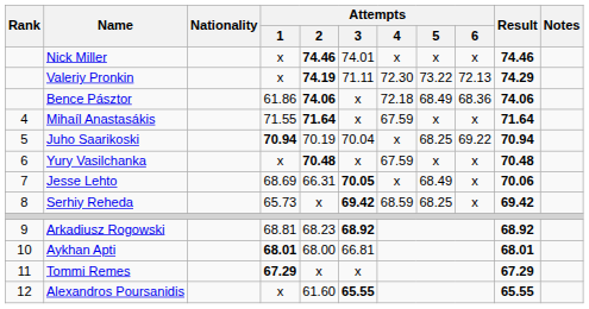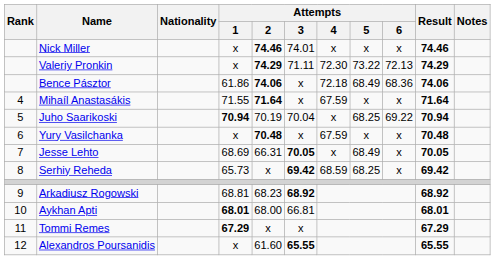 <table class="wikitable sortable" style="text-align:center">
 <tr>
 <th rowspan=2>Rank</th>
 <th rowspan=2>Name</th>
 <th rowspan=2>Nationality</th>
 <th colspan=6>Attempts</th>
 <th rowspan=2>Result</th>
 <th rowspan=2>Notes</th>
 </tr>
 <tr>
 <th>1</th>
 <th>2</th>
 <th>3</th>
 <th>4</th>
 <th>5</th>
 <th>6</th>
 </tr>
 <tr>
 <td></td>
 <td align=left><a href='#'>Nick Miller</a></td>
 <td align=left></td>
 <td>x</td>
 <td><strong>74.46</strong></td>
 <td>74.01</td>
 <td>x</td>
 <td>x</td>
 <td>x</td>
 <td><strong>74.46</strong></td>
 <td></td>
 </tr>
 <tr>
 <td></td>
 <td align=left><a href='#'>Valeriy Pronkin</a></td>
 <td align=left></td>
 <td>x</td>
-<td><strong>74.19</strong></td>
+<td><strong>74.29</strong></td>
 <td>71.11</td>
 <td>72.30</td>
 <td>73.22</td>
 <td>72.13</td>
 <td><strong>74.29</strong></td>
 <td></td>
 </tr>
 <tr>
 <td></td>
 <td align=left><a href='#'>Bence Pásztor</a></td>
 <td align=left></td>
 <td>61.86</td>
 <td><strong>74.06</strong></td>
 <td>x</td>
 <td>72.18</td>
 <td>68.49</td>
 <td>68.36</td>
 <td><strong>74.06</strong></td>
 <td></td>
 </tr>
 <tr>
 <td>4</td>
 <td align=left><a href='#'>Mihaíl Anastasákis</a></td>
 <td align=left></td>
 <td>71.55</td>
 <td><strong>71.64</strong></td>
 <td>x</td>
 <td>67.59</td>
 <td>x</td>
 <td>x</td>
 <td><strong>71.64</strong></td>
 <td></td>
 </tr>
 <tr>
 <td>5</td>
 <td align=left><a href='#'>Juho Saarikoski</a></td>
 <td align=left></td>
 <td><strong>70.94</strong></td>
 <td>70.19</td>
 <td>70.04</td>
 <td>x</td>
 <td>68.25</td>
 <td>69.22</td>
 <td><strong>70.94</strong></td>
 <td></td>
 </tr>
 <tr>
 <td>6</td>
 <td align=left><a href='#'>Yury Vasilchanka</a></td>
 <td align=left></td>
 <td>x</td>
 <td><strong>70.48</strong></td>
 <td>x</td>
 <td>67.59</td>
 <td>x</td>
 <td>x</td>
 <td><strong>70.48</strong></td>
 <td></td>
 </tr>
 <tr>
 <td>7</td>
 <td align=left><a href='#'>Jesse Lehto</a></td>
 <td align=left></td>
 <td>68.69</td>
 <td>66.31</td>
 <td><strong>70.05</strong></td>
 <td>x</td>
 <td>68.49</td>
 <td>x</td>
-<td><strong>70.06</strong></td>
+<td><strong>70.05</strong></td>
 <td></td>
 </tr>
 <tr>
 <td>8</td>
 <td align=left><a href='#'>Serhiy Reheda</a></td>
 <td align=left></td>
 <td>65.73</td>
 <td>x</td>
 <td><strong>69.42</strong></td>
 <td>68.59</td>
 <td>68.25</td>
 <td>x</td>
 <td><strong>69.42</strong></td>
 <td></td>
 </tr>
 <tr>
 <td colspan=11 bgcolor=lightgray></td>
 </tr>
 <tr>
 <td>9</td>
 <td align=left><a href='#'>Arkadiusz Rogowski</a></td>
 <td align=left></td>
 <td>68.81</td>
 <td>68.23</td>
 <td><strong>68.92</strong></td>
 <td colspan=3></td>
 <td><strong>68.92</strong></td>
 <td></td>
 </tr>
 <tr>
 <td>10</td>
 <td align=left><a href='#'>Aykhan Apti</a></td>
 <td align=left></td>
 <td><strong>68.01</strong></td>
 <td>68.00</td>
 <td>66.81</td>
 <td colspan=3></td>
 <td><strong>68.01</strong></td>
 <td></td>
 </tr>
 <tr>
 <td>11</td>
 <td align=left><a href='#'>Tommi Remes</a></td>
 <td align=left></td>
 <td><strong>67.29</strong></td>
 <td>x</td>
 <td>x</td>
 <td colspan=3></td>
 <td><strong>67.29</strong></td>
 <td></td>
 </tr>
 <tr>
 <td>12</td>
 <td align=left><a href='#'>Alexandros Poursanidis</a></td>
 <td align=left></td>
 <td>x</td>
 <td>61.60</td>
 <td><strong>65.55</strong></td>
 <td colspan=3></td>
 <td><strong>65.55</strong></td>
 <td></td>
 </tr>
 </table>
